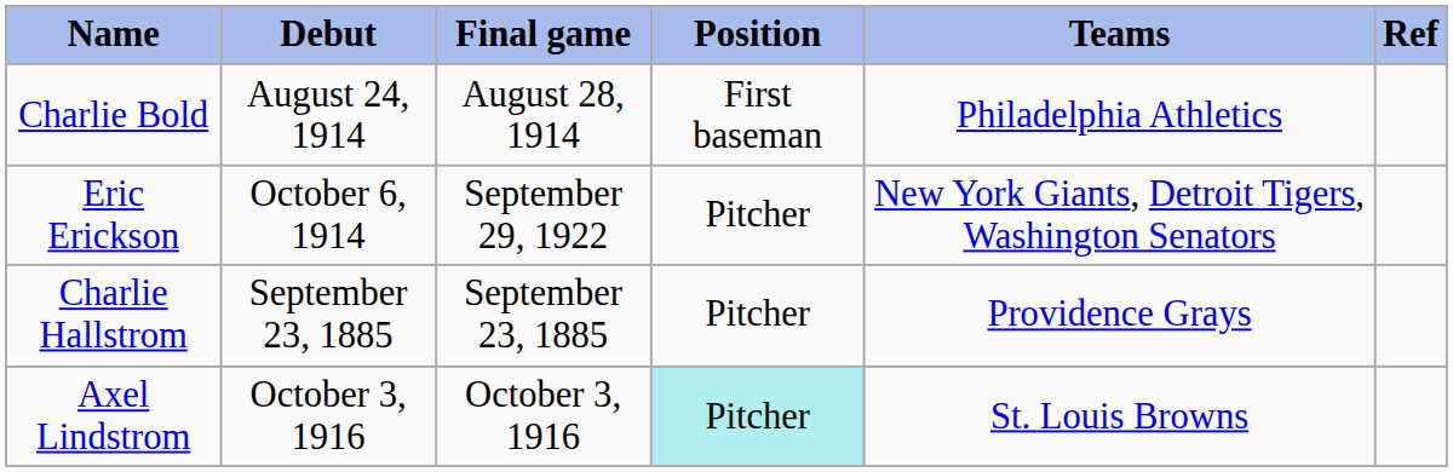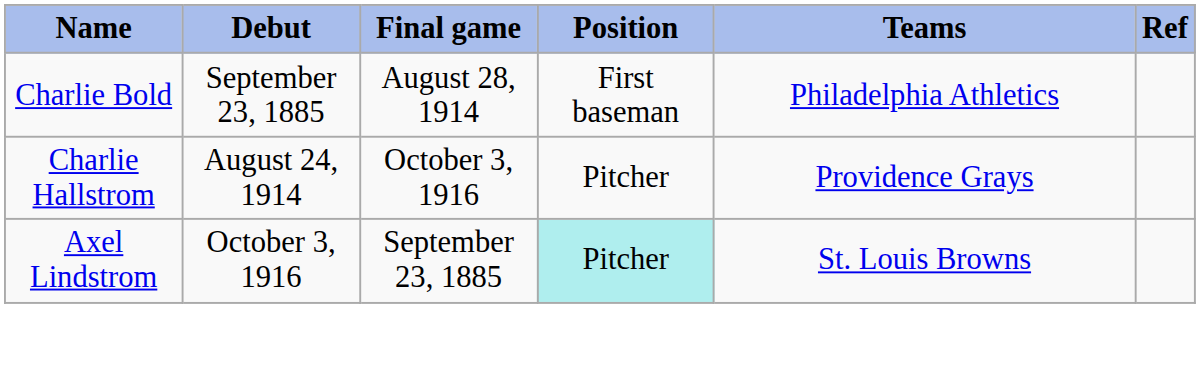 <table class="wikitable" style="width: 100%">
 <tr>
 <th style="background:#a8bdec; width:15%;">Name</th>
 <th style="width:15%; background:#a8bdec;">Debut</th>
 <th style="width:15%; background:#a8bdec;">Final game</th>
 <th style="width:15%; background:#a8bdec;">Position</th>
 <th style="width:36%; background:#a8bdec;">Teams</th>
 <th style="width:4%; background:#a8bdec;">Ref</th>
 </tr>
 <tr align=center>
 <td><a href='#'>Charlie Bold</a></td>
-<td>August 24, 1914</td>
+<td>September 23, 1885</td>
 <td>August 28, 1914</td>
 <td>First baseman</td>
 <td><a href='#'>Philadelphia Athletics</a></td>
 <td></td>
 </tr>
 <tr align=center>
-<td><a href='#'>Eric Erickson</a></td>
-<td>October 6, 1914</td>
-<td>September 29, 1922</td>
-<td>Pitcher</td>
-<td><a href='#'>New York Giants</a>, <a href='#'>Detroit Tigers</a>, <a href='#'>Washington Senators</a></td>
-<td></td>
-</tr>
-<tr align=center>
 <td><a href='#'>Charlie Hallstrom</a></td>
-<td>September 23, 1885</td>
-<td>September 23, 1885</td>
+<td>August 24, 1914</td>
+<td>October 3, 1916</td>
 <td>Pitcher</td>
 <td><a href='#'>Providence Grays</a></td>
 <td></td>
 </tr>
 <tr align=center>
 <td><a href='#'>Axel Lindstrom</a></td>
 <td>October 3, 1916</td>
-<td>October 3, 1916</td>
+<td>September 23, 1885</td>
 <td style="background: paleturquoise;">Pitcher</td>
 <td><a href='#'>St. Louis Browns</a></td>
 <td></td>
 </tr>
 </table>
